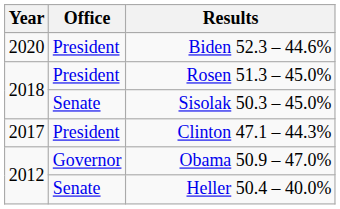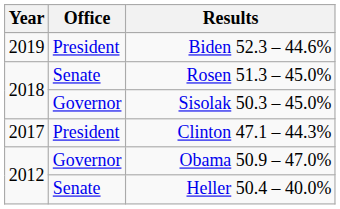 <table class=wikitable>
 <tr>
 <th width="30">Year</th>
 <th width="60">Office</th>
 <th width="180">Results</th>
 </tr>
 <tr>
-<td>2020</td>
+<td>2019</td>
 <td><a href='#'>President</a></td>
 <td align="right" ><a href='#'>Biden</a> 52.3 – 44.6%</td>
 </tr>
 <tr>
 <td rowspan="2">2018</td>
-<td><a href='#'>President</a></td>
+<td><a href='#'>Senate</a></td>
 <td align="right" ><a href='#'>Rosen</a> 51.3 – 45.0%</td>
 </tr>
 <tr>
-<td><a href='#'>Senate</a></td>
+<td><a href='#'>Governor</a></td>
 <td align="right" ><a href='#'>Sisolak</a> 50.3 – 45.0%</td>
 </tr>
 <tr>
 <td>2017</td>
 <td><a href='#'>President</a></td>
 <td align="right" ><a href='#'>Clinton</a> 47.1 – 44.3%</td>
 </tr>
 <tr>
 <td rowspan="2">2012</td>
 <td><a href='#'>Governor</a></td>
 <td align="right" ><a href='#'>Obama</a> 50.9 – 47.0%</td>
 </tr>
 <tr>
 <td><a href='#'>Senate</a></td>
 <td align="right" ><a href='#'>Heller</a> 50.4 – 40.0%</td>
 </tr>
 </table>
